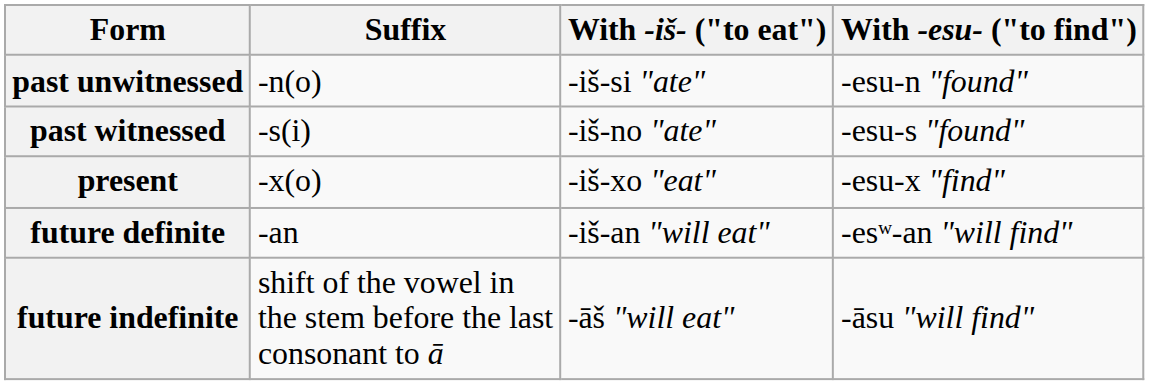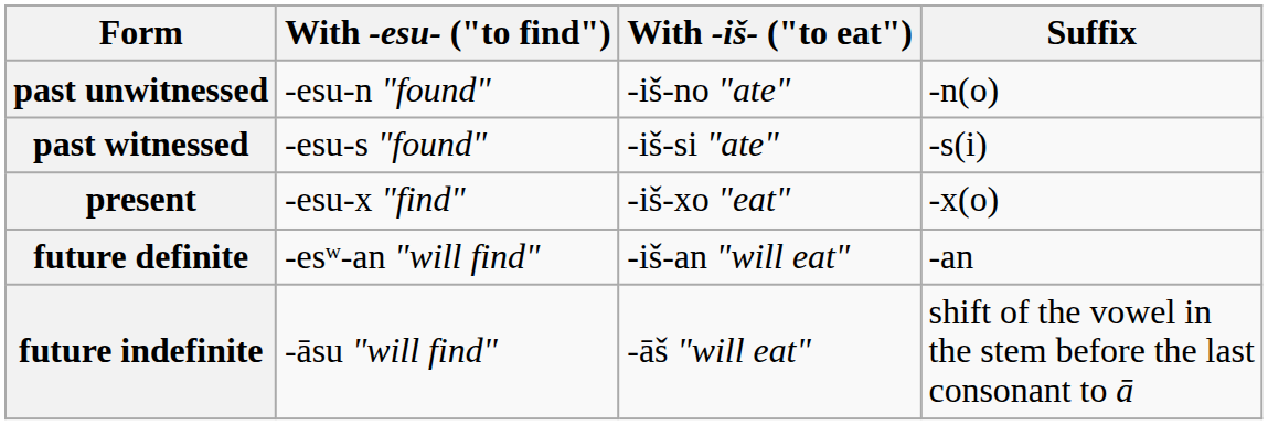 <table class="wikitable">
 <tr>
 <th>Form</th>
+<th>With <em>-esu-</em> ("to find")</th>
+<th>With <em>-iš-</em> ("to eat")</th>
 <th>Suffix</th>
-<th>With <em>-iš-</em> ("to eat")</th>
-<th>With <em>-esu-</em> ("to find")</th>
 </tr>
 <tr>
 <th>past unwitnessed</th>
+<td>-esu-n <em>"found"</em></td>
+<td>-iš-no <em>"ate"</em></td>
 <td>-n(o)</td>
-<td>-iš-si <em>"ate"</em></td>
-<td>-esu-n <em>"found"</em></td>
 </tr>
 <tr>
 <th>past witnessed</th>
+<td>-esu-s <em>"found"</em></td>
+<td>-iš-si <em>"ate"</em></td>
 <td>-s(i)</td>
-<td>-iš-no <em>"ate"</em></td>
-<td>-esu-s <em>"found"</em></td>
 </tr>
 <tr>
 <th>present</th>
+<td>-esu-x <em>"find"</em></td>
+<td>-iš-xo <em>"eat"</em></td>
 <td>-x(o)</td>
-<td>-iš-xo <em>"eat"</em></td>
-<td>-esu-x <em>"find"</em></td>
 </tr>
 <tr>
 <th>future definite</th>
+<td>-esʷ-an <em>"will find"</em></td>
+<td>-iš-an <em>"will eat"</em></td>
 <td>-an</td>
-<td>-iš-an <em>"will eat"</em></td>
-<td>-esʷ-an <em>"will find"</em></td>
 </tr>
 <tr>
 <th>future indefinite</th>
+<td>-āsu <em>"will find"</em></td>
+<td>-āš <em>"will eat"</em></td>
 <td>shift of the vowel in<br>the stem before the last<br>consonant to <em>ā</em></td>
-<td>-āš <em>"will eat"</em></td>
-<td>-āsu <em>"will find"</em></td>
 </tr>
 </table>
